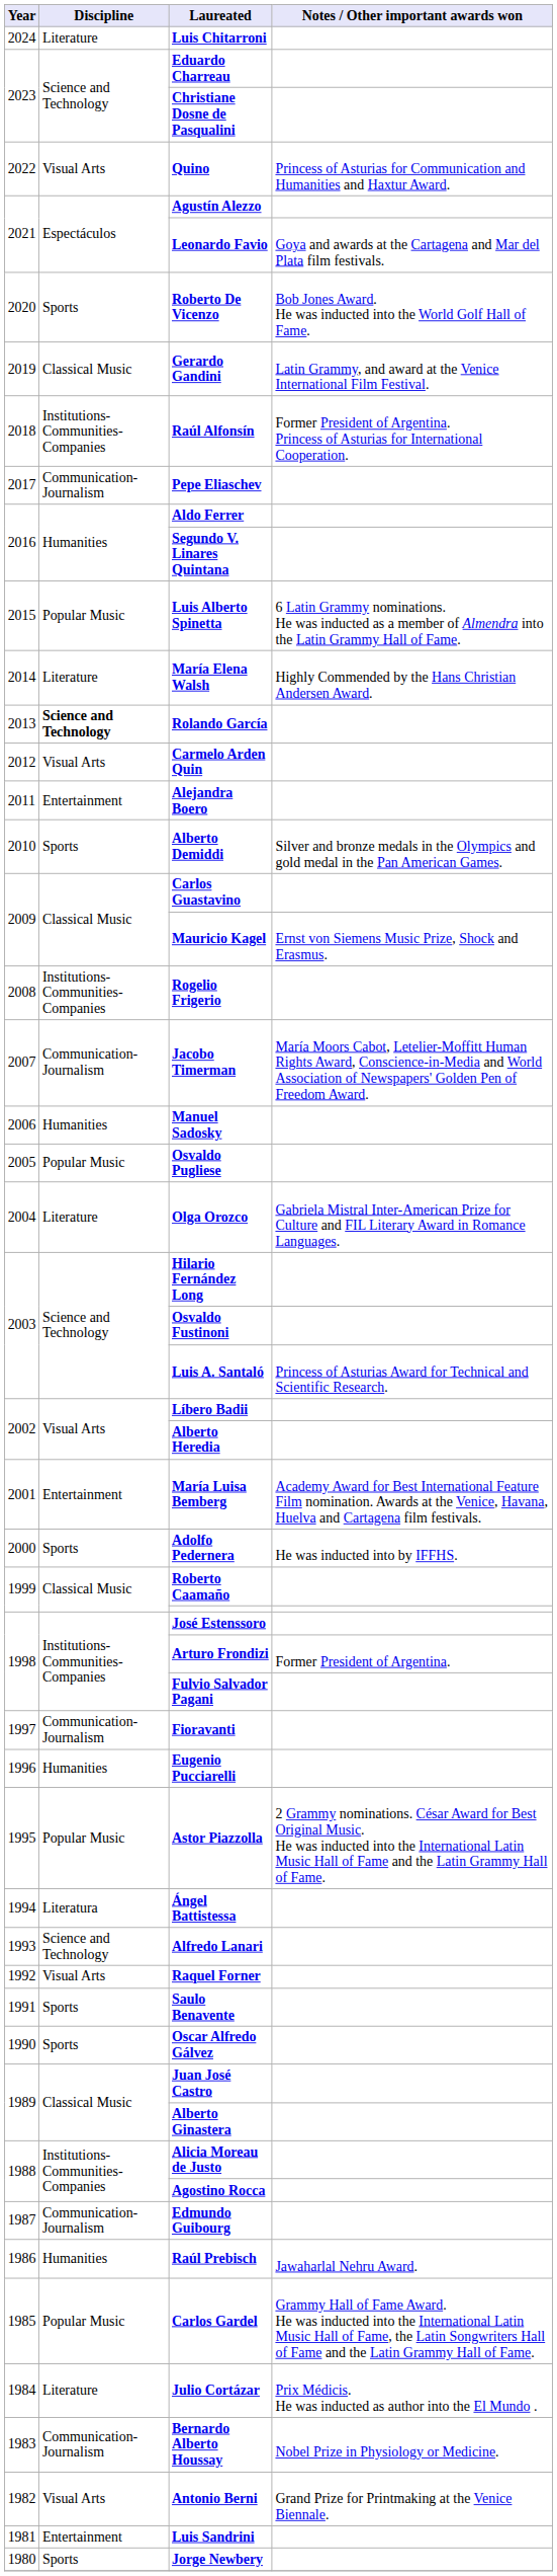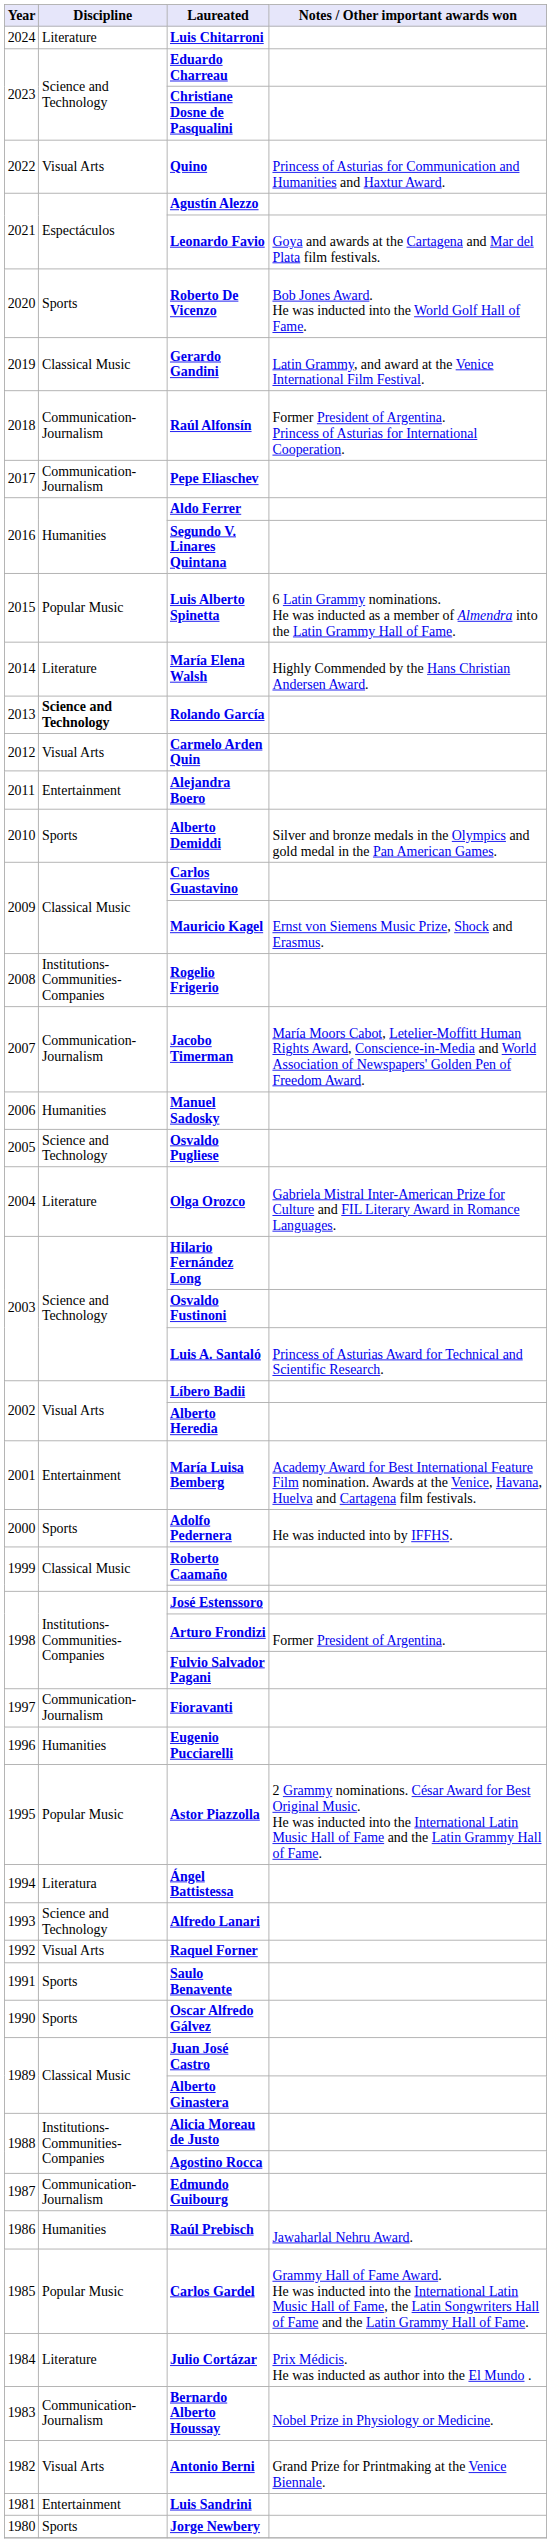 <table border="0" style="background:#fff;width:100%;margin:0;" class="sortable wikitable">
 <tr>
 <th style="background:Lavender; color:Black">Year</th>
 <th style="background:Lavender; color:Black">Discipline</th>
 <th style="background:Lavender; color:Black">Laureated</th>
 <th style="background:Lavender; color:Black">Notes / Other important awards won</th>
 </tr>
 <tr>
 <td>2024</td>
 <td>Literature</td>
 <td><strong><a href='#'>Luis Chitarroni</a></strong></td>
 <td></td>
 </tr>
 <tr>
 <td rowspan=2>2023</td>
 <td rowspan=2>Science and Technology</td>
 <td><strong><a href='#'>Eduardo Charreau</a></strong></td>
 <td></td>
 </tr>
 <tr>
 <td><strong><a href='#'>Christiane Dosne de Pasqualini</a></strong></td>
 <td></td>
 </tr>
 <tr>
 <td>2022</td>
 <td>Visual Arts</td>
 <td><strong><a href='#'>Quino</a></strong></td>
 <td><br><a href='#'>Princess of Asturias for Communication and Humanities</a> and <a href='#'>Haxtur Award</a>.</td>
 </tr>
 <tr>
 <td rowspan=2>2021</td>
 <td rowspan=2>Espectáculos</td>
 <td><strong><a href='#'>Agustín Alezzo</a></strong></td>
 <td></td>
 </tr>
 <tr>
 <td><strong><a href='#'>Leonardo Favio</a></strong></td>
 <td><br><a href='#'>Goya</a> and awards at the <a href='#'>Cartagena</a> and <a href='#'>Mar del Plata</a> film festivals.</td>
 </tr>
 <tr>
 <td>2020</td>
 <td>Sports</td>
 <td><strong><a href='#'>Roberto De Vicenzo</a></strong></td>
 <td><br><a href='#'>Bob Jones Award</a>.<br>He was inducted into the <a href='#'>World Golf Hall of Fame</a>.</td>
 </tr>
 <tr>
 <td>2019</td>
 <td>Classical Music</td>
 <td><strong><a href='#'>Gerardo Gandini</a></strong></td>
 <td><br><a href='#'>Latin Grammy</a>,  and award at the <a href='#'>Venice International Film Festival</a>.</td>
 </tr>
 <tr>
 <td>2018</td>
-<td>Institutions-Communities-Companies</td>
+<td>Communication-Journalism</td>
 <td><strong><a href='#'>Raúl Alfonsín</a></strong></td>
 <td><br>Former <a href='#'>President of Argentina</a>.<br><a href='#'>Princess of Asturias for International Cooperation</a>.</td>
 </tr>
 <tr>
 <td>2017</td>
 <td>Communication-Journalism</td>
 <td><strong><a href='#'>Pepe Eliaschev</a></strong></td>
 <td></td>
 </tr>
 <tr>
 <td rowspan=2>2016</td>
 <td rowspan=2>Humanities</td>
 <td><strong><a href='#'>Aldo Ferrer</a></strong></td>
 <td></td>
 </tr>
 <tr>
 <td><strong><a href='#'>Segundo V. Linares Quintana</a></strong></td>
 <td></td>
 </tr>
 <tr>
 <td>2015</td>
 <td>Popular Music</td>
 <td><strong><a href='#'>Luis Alberto Spinetta</a></strong></td>
 <td><br>6 <a href='#'>Latin Grammy</a> nominations.<br>He was inducted as a member of <em><a href='#'>Almendra</a></em> into the <a href='#'>Latin Grammy Hall of Fame</a>.</td>
 </tr>
 <tr>
 <td>2014</td>
 <td>Literature</td>
 <td><strong><a href='#'>María Elena Walsh</a></strong></td>
 <td><br>Highly Commended by the <a href='#'>Hans Christian Andersen Award</a>.</td>
 </tr>
 <tr>
 <td>2013</td>
 <td><strong>Science and Technology</strong></td>
 <td><strong><a href='#'>Rolando García</a></strong></td>
 <td></td>
 </tr>
 <tr>
 <td>2012</td>
 <td>Visual Arts</td>
 <td><strong><a href='#'>Carmelo Arden Quin</a></strong></td>
 <td></td>
 </tr>
 <tr>
 <td>2011</td>
 <td>Entertainment</td>
 <td><strong><a href='#'>Alejandra Boero</a></strong></td>
 <td></td>
 </tr>
 <tr>
 <td>2010</td>
 <td>Sports</td>
 <td><strong><a href='#'>Alberto Demiddi</a></strong></td>
 <td><br>Silver and bronze medals in the <a href='#'>Olympics</a> and gold medal in the <a href='#'>Pan American Games</a>.</td>
 </tr>
 <tr>
 <td rowspan=2>2009</td>
 <td rowspan=2>Classical Music</td>
 <td><strong><a href='#'>Carlos Guastavino</a></strong></td>
 <td></td>
 </tr>
 <tr>
 <td><strong><a href='#'>Mauricio Kagel</a></strong></td>
 <td><br><a href='#'>Ernst von Siemens Music Prize</a>, <a href='#'>Shock</a> and <a href='#'>Erasmus</a>.</td>
 </tr>
 <tr>
 <td>2008</td>
 <td>Institutions-Communities-Companies</td>
 <td><strong><a href='#'>Rogelio Frigerio</a></strong></td>
 <td></td>
 </tr>
 <tr>
 <td>2007</td>
 <td>Communication-Journalism</td>
 <td><strong><a href='#'>Jacobo Timerman</a></strong></td>
 <td><br><a href='#'>María Moors Cabot</a>, <a href='#'>Letelier-Moffitt Human Rights Award</a>, <a href='#'>Conscience-in-Media</a> and <a href='#'>World Association of Newspapers' Golden Pen of Freedom Award</a>.</td>
 </tr>
 <tr>
 <td>2006</td>
 <td>Humanities</td>
 <td><strong><a href='#'>Manuel Sadosky</a></strong></td>
 <td></td>
 </tr>
 <tr>
 <td>2005</td>
-<td>Popular Music</td>
+<td>Science and Technology</td>
 <td><strong><a href='#'>Osvaldo Pugliese</a></strong></td>
 <td></td>
 </tr>
 <tr>
 <td>2004</td>
 <td>Literature</td>
 <td><strong><a href='#'>Olga Orozco</a></strong></td>
 <td><br><a href='#'>Gabriela Mistral Inter-American Prize for Culture</a> and <a href='#'>FIL Literary Award in Romance Languages</a>.</td>
 </tr>
 <tr>
 <td rowspan=3>2003</td>
 <td rowspan=3>Science and Technology</td>
 <td><strong><a href='#'>Hilario Fernández Long</a></strong></td>
 <td></td>
 </tr>
 <tr>
 <td><strong><a href='#'>Osvaldo Fustinoni</a></strong></td>
 <td></td>
 </tr>
 <tr>
 <td><strong><a href='#'>Luis A. Santaló</a></strong></td>
 <td><br><a href='#'>Princess of Asturias Award for Technical and Scientific Research</a>.</td>
 </tr>
 <tr>
 <td rowspan=2>2002</td>
 <td rowspan=2>Visual Arts</td>
 <td><strong><a href='#'>Líbero Badii</a></strong></td>
 <td></td>
 </tr>
 <tr>
 <td><strong><a href='#'>Alberto Heredia</a></strong></td>
 <td></td>
 </tr>
 <tr>
 <td>2001</td>
 <td>Entertainment</td>
 <td><strong><a href='#'>María Luisa Bemberg</a></strong></td>
 <td><br><a href='#'>Academy Award for Best International Feature Film</a> nomination. Awards at the <a href='#'>Venice</a>, <a href='#'>Havana</a>, <a href='#'>Huelva</a> and <a href='#'>Cartagena</a> film festivals.</td>
 </tr>
 <tr>
 <td>2000</td>
 <td>Sports</td>
 <td><strong><a href='#'>Adolfo Pedernera</a></strong></td>
 <td><br>He was inducted into  by <a href='#'>IFFHS</a>.</td>
 </tr>
 <tr>
 <td rowspan=2>1999</td>
 <td rowspan=2>Classical Music</td>
 <td><strong><a href='#'>Roberto Caamaño</a></strong></td>
 <td></td>
 </tr>
 <tr>
 <td><strong></strong></td>
 <td></td>
 </tr>
 <tr>
 <td rowspan=3>1998</td>
 <td rowspan=3>Institutions-Communities-Companies</td>
 <td><strong><a href='#'>José Estenssoro</a></strong></td>
 <td></td>
 </tr>
 <tr>
 <td><strong><a href='#'>Arturo Frondizi</a></strong></td>
 <td><br>Former <a href='#'>President of Argentina</a>.</td>
 </tr>
 <tr>
 <td><strong><a href='#'>Fulvio Salvador Pagani</a></strong></td>
 <td></td>
 </tr>
 <tr>
 <td>1997</td>
 <td>Communication-Journalism</td>
 <td><strong><a href='#'>Fioravanti</a></strong></td>
 <td></td>
 </tr>
 <tr>
 <td>1996</td>
 <td>Humanities</td>
 <td><strong><a href='#'>Eugenio Pucciarelli</a></strong></td>
 <td></td>
 </tr>
 <tr>
 <td>1995</td>
 <td>Popular Music</td>
 <td><strong><a href='#'>Astor Piazzolla</a></strong></td>
 <td><br>2 <a href='#'>Grammy</a> nominations. <a href='#'>César Award for Best Original Music</a>.<br>He was inducted into the <a href='#'>International Latin Music Hall of Fame</a> and the <a href='#'>Latin Grammy Hall of Fame</a>.</td>
 </tr>
 <tr>
 <td>1994</td>
 <td>Literatura</td>
 <td><strong><a href='#'>Ángel Battistessa</a></strong></td>
 <td></td>
 </tr>
 <tr>
 <td>1993</td>
 <td>Science and Technology</td>
 <td><strong><a href='#'>Alfredo Lanari</a></strong></td>
 <td></td>
 </tr>
 <tr>
 <td>1992</td>
 <td>Visual Arts</td>
 <td><strong><a href='#'>Raquel Forner</a></strong></td>
 <td></td>
 </tr>
 <tr>
 <td>1991</td>
 <td>Sports</td>
 <td><strong><a href='#'>Saulo Benavente</a></strong></td>
 <td></td>
 </tr>
 <tr>
 <td>1990</td>
 <td>Sports</td>
 <td><strong><a href='#'>Oscar Alfredo Gálvez</a></strong></td>
 <td></td>
 </tr>
 <tr>
 <td rowspan=2>1989</td>
 <td rowspan=2>Classical Music</td>
 <td><strong><a href='#'>Juan José Castro</a></strong></td>
 <td></td>
 </tr>
 <tr>
 <td><strong><a href='#'>Alberto Ginastera</a></strong></td>
 <td></td>
 </tr>
 <tr>
 <td rowspan=2>1988</td>
 <td rowspan=2>Institutions-Communities-Companies</td>
 <td><strong><a href='#'>Alicia Moreau de Justo</a></strong></td>
 <td></td>
 </tr>
 <tr>
 <td><strong><a href='#'>Agostino Rocca</a></strong></td>
 <td></td>
 </tr>
 <tr>
 <td>1987</td>
 <td>Communication-Journalism</td>
 <td><strong><a href='#'>Edmundo Guibourg</a></strong></td>
 <td></td>
 </tr>
 <tr>
 <td>1986</td>
 <td>Humanities</td>
 <td><strong><a href='#'>Raúl Prebisch</a></strong></td>
 <td><br><a href='#'>Jawaharlal Nehru Award</a>.</td>
 </tr>
 <tr>
 <td>1985</td>
 <td>Popular Music</td>
 <td><strong><a href='#'>Carlos Gardel</a></strong></td>
 <td><br><a href='#'>Grammy Hall of Fame Award</a>.<br>He was inducted into the <a href='#'>International Latin Music Hall of Fame</a>, the <a href='#'>Latin Songwriters Hall of Fame</a> and the <a href='#'>Latin Grammy Hall of Fame</a>.</td>
 </tr>
 <tr>
 <td>1984</td>
 <td>Literature</td>
 <td><strong><a href='#'>Julio Cortázar</a></strong></td>
 <td><br><a href='#'>Prix Médicis</a>.<br>He was inducted as author into the <a href='#'>El Mundo</a> .</td>
 </tr>
 <tr>
 <td>1983</td>
 <td>Communication-Journalism</td>
 <td><strong><a href='#'>Bernardo Alberto Houssay</a></strong></td>
 <td><br><a href='#'>Nobel Prize in Physiology or Medicine</a>.</td>
 </tr>
 <tr>
 <td>1982</td>
 <td>Visual Arts</td>
 <td><strong><a href='#'>Antonio Berni</a></strong></td>
 <td><br>Grand Prize for Printmaking at the <a href='#'>Venice Biennale</a>.</td>
 </tr>
 <tr>
 <td>1981</td>
 <td>Entertainment</td>
 <td><strong><a href='#'>Luis Sandrini</a></strong></td>
 <td></td>
 </tr>
 <tr>
 <td>1980</td>
 <td>Sports</td>
 <td><strong><a href='#'>Jorge Newbery</a></strong></td>
 <td></td>
 </tr>
 <tr>
 </tr>
 </table>
